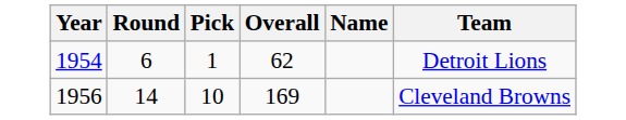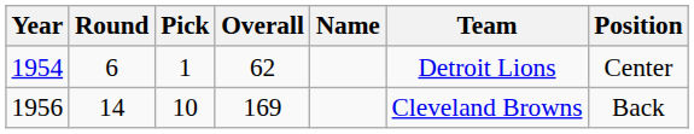 <table class="wikitable" style="margin:0.2em auto; text-align:center;">
 <tr>
 <th>Year</th>
 <th>Round</th>
 <th>Pick</th>
 <th>Overall</th>
 <th>Name</th>
 <th>Team</th>
+<th>Position</th>
 </tr>
 <tr>
 <td><a href='#'>1954</a></td>
 <td>6</td>
 <td>1</td>
 <td>62</td>
 <td></td>
 <td><a href='#'>Detroit Lions</a></td>
+<td>Center</td>
 </tr>
 <tr>
 <td>1956</td>
 <td>14</td>
 <td>10</td>
 <td>169</td>
 <td></td>
 <td><a href='#'>Cleveland Browns</a></td>
+<td>Back</td>
 </tr>
 </table>
